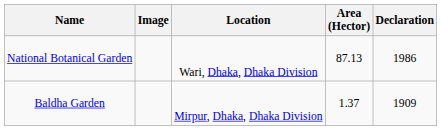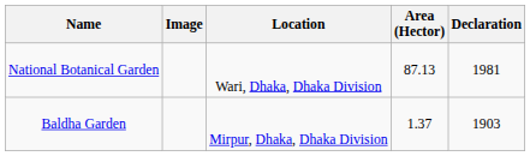 <table class="wikitable sortable sticky-header static-row-numbers static-row-header-hash" style="text-align:center">
 <tr>
 <th>Name</th>
 <th class="unsortable">Image</th>
 <th>Location</th>
 <th>Area<br>(Hector)</th>
 <th>Declaration</th>
 </tr>
 <tr>
 <td><a href='#'>National Botanical Garden</a></td>
 <td></td>
 <td><br><br>Wari, <a href='#'>Dhaka</a>, <a href='#'>Dhaka Division</a></td>
 <td>87.13</td>
-<td>1986</td>
+<td>1981</td>
 </tr>
 <tr>
 <td><a href='#'>Baldha Garden</a></td>
 <td></td>
 <td><br><br><a href='#'>Mirpur</a>, <a href='#'>Dhaka</a>, <a href='#'>Dhaka Division</a></td>
 <td>1.37</td>
-<td>1909</td>
+<td>1903</td>
 </tr>
 </table>
